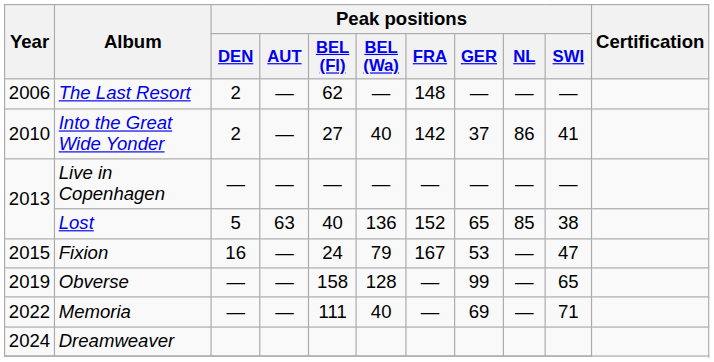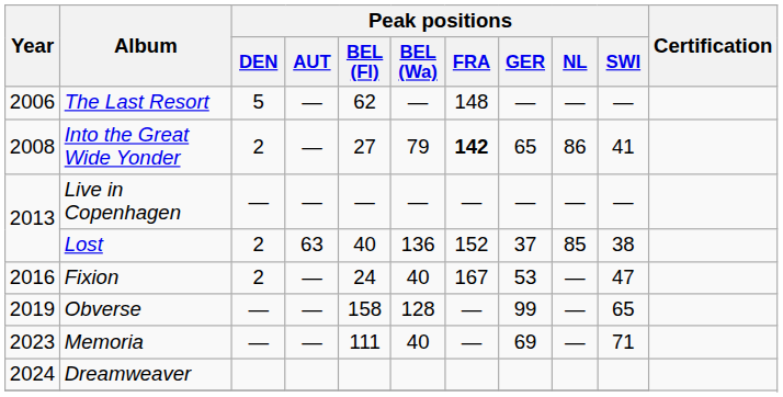 <table class="wikitable">
 <tr>
 <th rowspan="2" style="text-align:center; width:10px;">Year</th>
 <th rowspan="2" style="text-align:center; width:170px;">Album</th>
 <th colspan="8" style="text-align:center; width:20px;">Peak positions</th>
 <th rowspan="2" style="text-align:center; width:70px;">Certification</th>
 </tr>
 <tr>
 <th scope="col" style="width:3em;font-size:90%;"><a href='#'>DEN</a><br></th>
 <th scope="col" style="width:3em;font-size:90%;"><a href='#'>AUT</a><br></th>
 <th scope="col" style="width:3em;font-size:90%;"><a href='#'>BEL <br>(Fl)</a><br></th>
 <th scope="col" style="width:3em;font-size:90%;"><a href='#'>BEL <br>(Wa)</a><br></th>
 <th scope="col" style="width:3em;font-size:90%;"><a href='#'>FRA</a><br></th>
 <th scope="col" style="width:3em;font-size:90%;"><a href='#'>GER</a><br></th>
 <th scope="col" style="width:3em;font-size:90%;"><a href='#'>NL</a><br></th>
 <th scope="col" style="width:3em;font-size:90%;"><a href='#'>SWI</a><br></th>
 </tr>
 <tr>
 <td style="text-align:center;">2006</td>
 <td><em><a href='#'>The Last Resort</a></em></td>
-<td style="text-align:center;">2</td>
+<td style="text-align:center;">5</td>
 <td style="text-align:center;">—</td>
 <td style="text-align:center;">62</td>
 <td style="text-align:center;">—</td>
 <td style="text-align:center;">148</td>
 <td style="text-align:center;">—</td>
 <td style="text-align:center;">—</td>
 <td style="text-align:center;">—</td>
 <td style="text-align:center;"></td>
 </tr>
 <tr>
-<td style="text-align:center;">2010</td>
+<td style="text-align:center;">2008</td>
 <td><em><a href='#'>Into the Great Wide Yonder</a></em></td>
 <td style="text-align:center;">2</td>
 <td style="text-align:center;">—</td>
 <td style="text-align:center;">27</td>
-<td style="text-align:center;">40</td>
-<td style="text-align:center;">142</td>
-<td style="text-align:center;">37</td>
+<td style="text-align:center;">79</td>
+<td style="text-align:center;"><strong>142</strong></td>
+<td style="text-align:center;">65</td>
 <td style="text-align:center;">86</td>
 <td style="text-align:center;">41</td>
 <td style="text-align:center;"></td>
 </tr>
 <tr>
 <td style="text-align:center;" rowspan="2">2013</td>
 <td><em>Live in Copenhagen</em></td>
 <td style="text-align:center;">—</td>
 <td style="text-align:center;">—</td>
 <td style="text-align:center;">—</td>
 <td style="text-align:center;">—</td>
 <td style="text-align:center;">—</td>
 <td style="text-align:center;">—</td>
 <td style="text-align:center;">—</td>
 <td style="text-align:center;">—</td>
 <td></td>
 </tr>
 <tr>
 <td><em><a href='#'>Lost</a></em></td>
-<td style="text-align:center;">5</td>
+<td style="text-align:center;">2</td>
 <td style="text-align:center;">63</td>
 <td style="text-align:center;">40</td>
 <td style="text-align:center;">136</td>
 <td style="text-align:center;">152</td>
-<td style="text-align:center;">65</td>
+<td style="text-align:center;">37</td>
 <td style="text-align:center;">85</td>
 <td style="text-align:center;">38</td>
 <td></td>
 </tr>
 <tr>
-<td style="text-align:center;">2015</td>
+<td style="text-align:center;">2016</td>
 <td><em>Fixion</em></td>
-<td style="text-align:center;">16<br></td>
+<td style="text-align:center;">2</td>
 <td style="text-align:center;">—</td>
 <td style="text-align:center;">24</td>
-<td style="text-align:center;">79</td>
+<td style="text-align:center;">40</td>
 <td style="text-align:center;">167<br></td>
 <td style="text-align:center;">53</td>
 <td style="text-align:center;">—</td>
 <td style="text-align:center;">47</td>
 <td></td>
 </tr>
 <tr>
 <td>2019</td>
 <td><em>Obverse</em></td>
 <td style="text-align:center;">—</td>
 <td style="text-align:center;">—</td>
 <td style="text-align:center;">158</td>
 <td style="text-align:center;">128</td>
 <td style="text-align:center;">—</td>
 <td style="text-align:center;">99</td>
 <td style="text-align:center;">—</td>
 <td style="text-align:center;">65</td>
 <td></td>
 </tr>
 <tr>
-<td>2022</td>
+<td>2023</td>
 <td><em>Memoria</em></td>
 <td style="text-align:center;">—</td>
 <td style="text-align:center;">—</td>
 <td style="text-align:center;">111</td>
 <td style="text-align:center;">40</td>
 <td style="text-align:center;">—</td>
 <td style="text-align:center;">69</td>
 <td style="text-align:center;">—</td>
 <td style="text-align:center;">71</td>
 <td></td>
 </tr>
 <tr>
 <td>2024</td>
 <td><em>Dreamweaver</em></td>
 <td></td>
 <td></td>
 <td></td>
 <td></td>
 <td></td>
 <td></td>
 <td></td>
 <td></td>
 </tr>
 <tr>
 </tr>
 </table>
